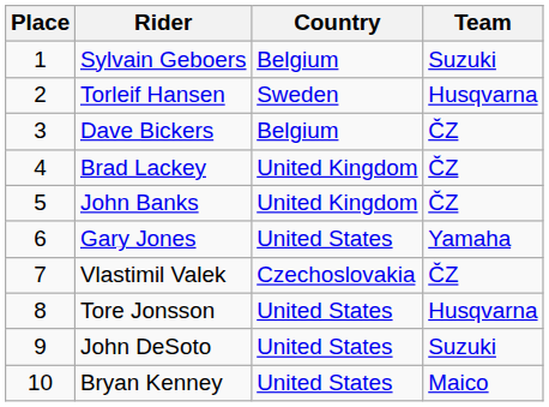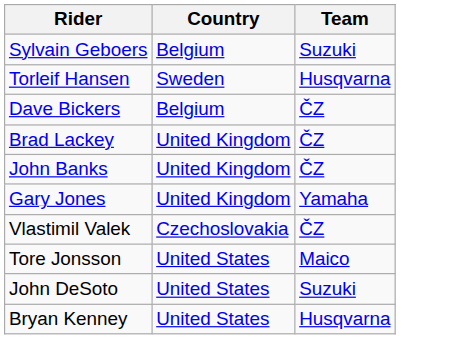 <table class="wikitable">
 <tr>
-<th>Place</th>
 <th>Rider</th>
 <th>Country</th>
 <th>Team</th>
 </tr>
 <tr>
-<td align="center">1</td>
 <td> <a href='#'>Sylvain Geboers</a></td>
 <td><a href='#'>Belgium</a></td>
 <td><a href='#'>Suzuki</a></td>
 </tr>
 <tr>
-<td align="center">2</td>
 <td> <a href='#'>Torleif Hansen</a></td>
 <td><a href='#'>Sweden</a></td>
 <td><a href='#'>Husqvarna</a></td>
 </tr>
 <tr>
-<td align="center">3</td>
 <td> <a href='#'>Dave Bickers</a></td>
 <td><a href='#'>Belgium</a></td>
 <td><a href='#'>ČZ</a></td>
 </tr>
 <tr>
-<td align="center">4</td>
 <td> <a href='#'>Brad Lackey</a></td>
 <td><a href='#'>United Kingdom</a></td>
 <td><a href='#'>ČZ</a></td>
 </tr>
 <tr>
-<td align="center">5</td>
 <td> <a href='#'>John Banks</a></td>
 <td><a href='#'>United Kingdom</a></td>
 <td><a href='#'>ČZ</a></td>
 </tr>
 <tr>
-<td align="center">6</td>
 <td> <a href='#'>Gary Jones</a></td>
-<td><a href='#'>United States</a></td>
+<td><a href='#'>United Kingdom</a></td>
 <td><a href='#'>Yamaha</a></td>
 </tr>
 <tr>
-<td align="center">7</td>
 <td> Vlastimil Valek</td>
 <td><a href='#'>Czechoslovakia</a></td>
 <td><a href='#'>ČZ</a></td>
 </tr>
 <tr>
-<td align="center">8</td>
 <td> Tore Jonsson</td>
 <td><a href='#'>United States</a></td>
-<td><a href='#'>Husqvarna</a></td>
+<td><a href='#'>Maico</a></td>
 </tr>
 <tr>
-<td align="center">9</td>
 <td> John DeSoto</td>
 <td><a href='#'>United States</a></td>
 <td><a href='#'>Suzuki</a></td>
 </tr>
 <tr>
-<td align="center">10</td>
 <td> Bryan Kenney</td>
 <td><a href='#'>United States</a></td>
-<td><a href='#'>Maico</a></td>
+<td><a href='#'>Husqvarna</a></td>
 </tr>
 </table>
